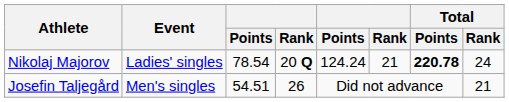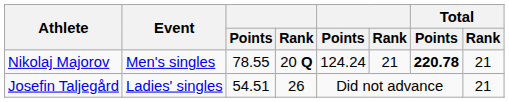 <table class="wikitable" style="font-size:90%">
 <tr>
 <th rowspan="2">Athlete</th>
 <th rowspan="2">Event</th>
 <th colspan="2"></th>
 <th colspan="2"></th>
 <th colspan="2">Total</th>
 </tr>
 <tr style="font-size:95%">
 <th>Points</th>
 <th>Rank</th>
 <th>Points</th>
 <th>Rank</th>
 <th>Points</th>
 <th>Rank</th>
 </tr>
 <tr align=center>
 <td align=left><a href='#'>Nikolaj Majorov</a></td>
-<td align=left><a href='#'>Ladies' singles</a></td>
-<td>78.54</td>
+<td align=left><a href='#'>Men's singles</a></td>
+<td>78.55</td>
 <td>20 <strong>Q</strong></td>
 <td>124.24</td>
 <td>21</td>
 <td><strong>220.78</strong></td>
-<td>24</td>
+<td>21</td>
 </tr>
 <tr align=center>
 <td align=left><a href='#'>Josefin Taljegård</a></td>
-<td align=left><a href='#'>Men's singles</a></td>
+<td align=left><a href='#'>Ladies' singles</a></td>
 <td>54.51</td>
 <td>26</td>
 <td colspan=3>Did not advance</td>
 <td>21</td>
 </tr>
 </table>
